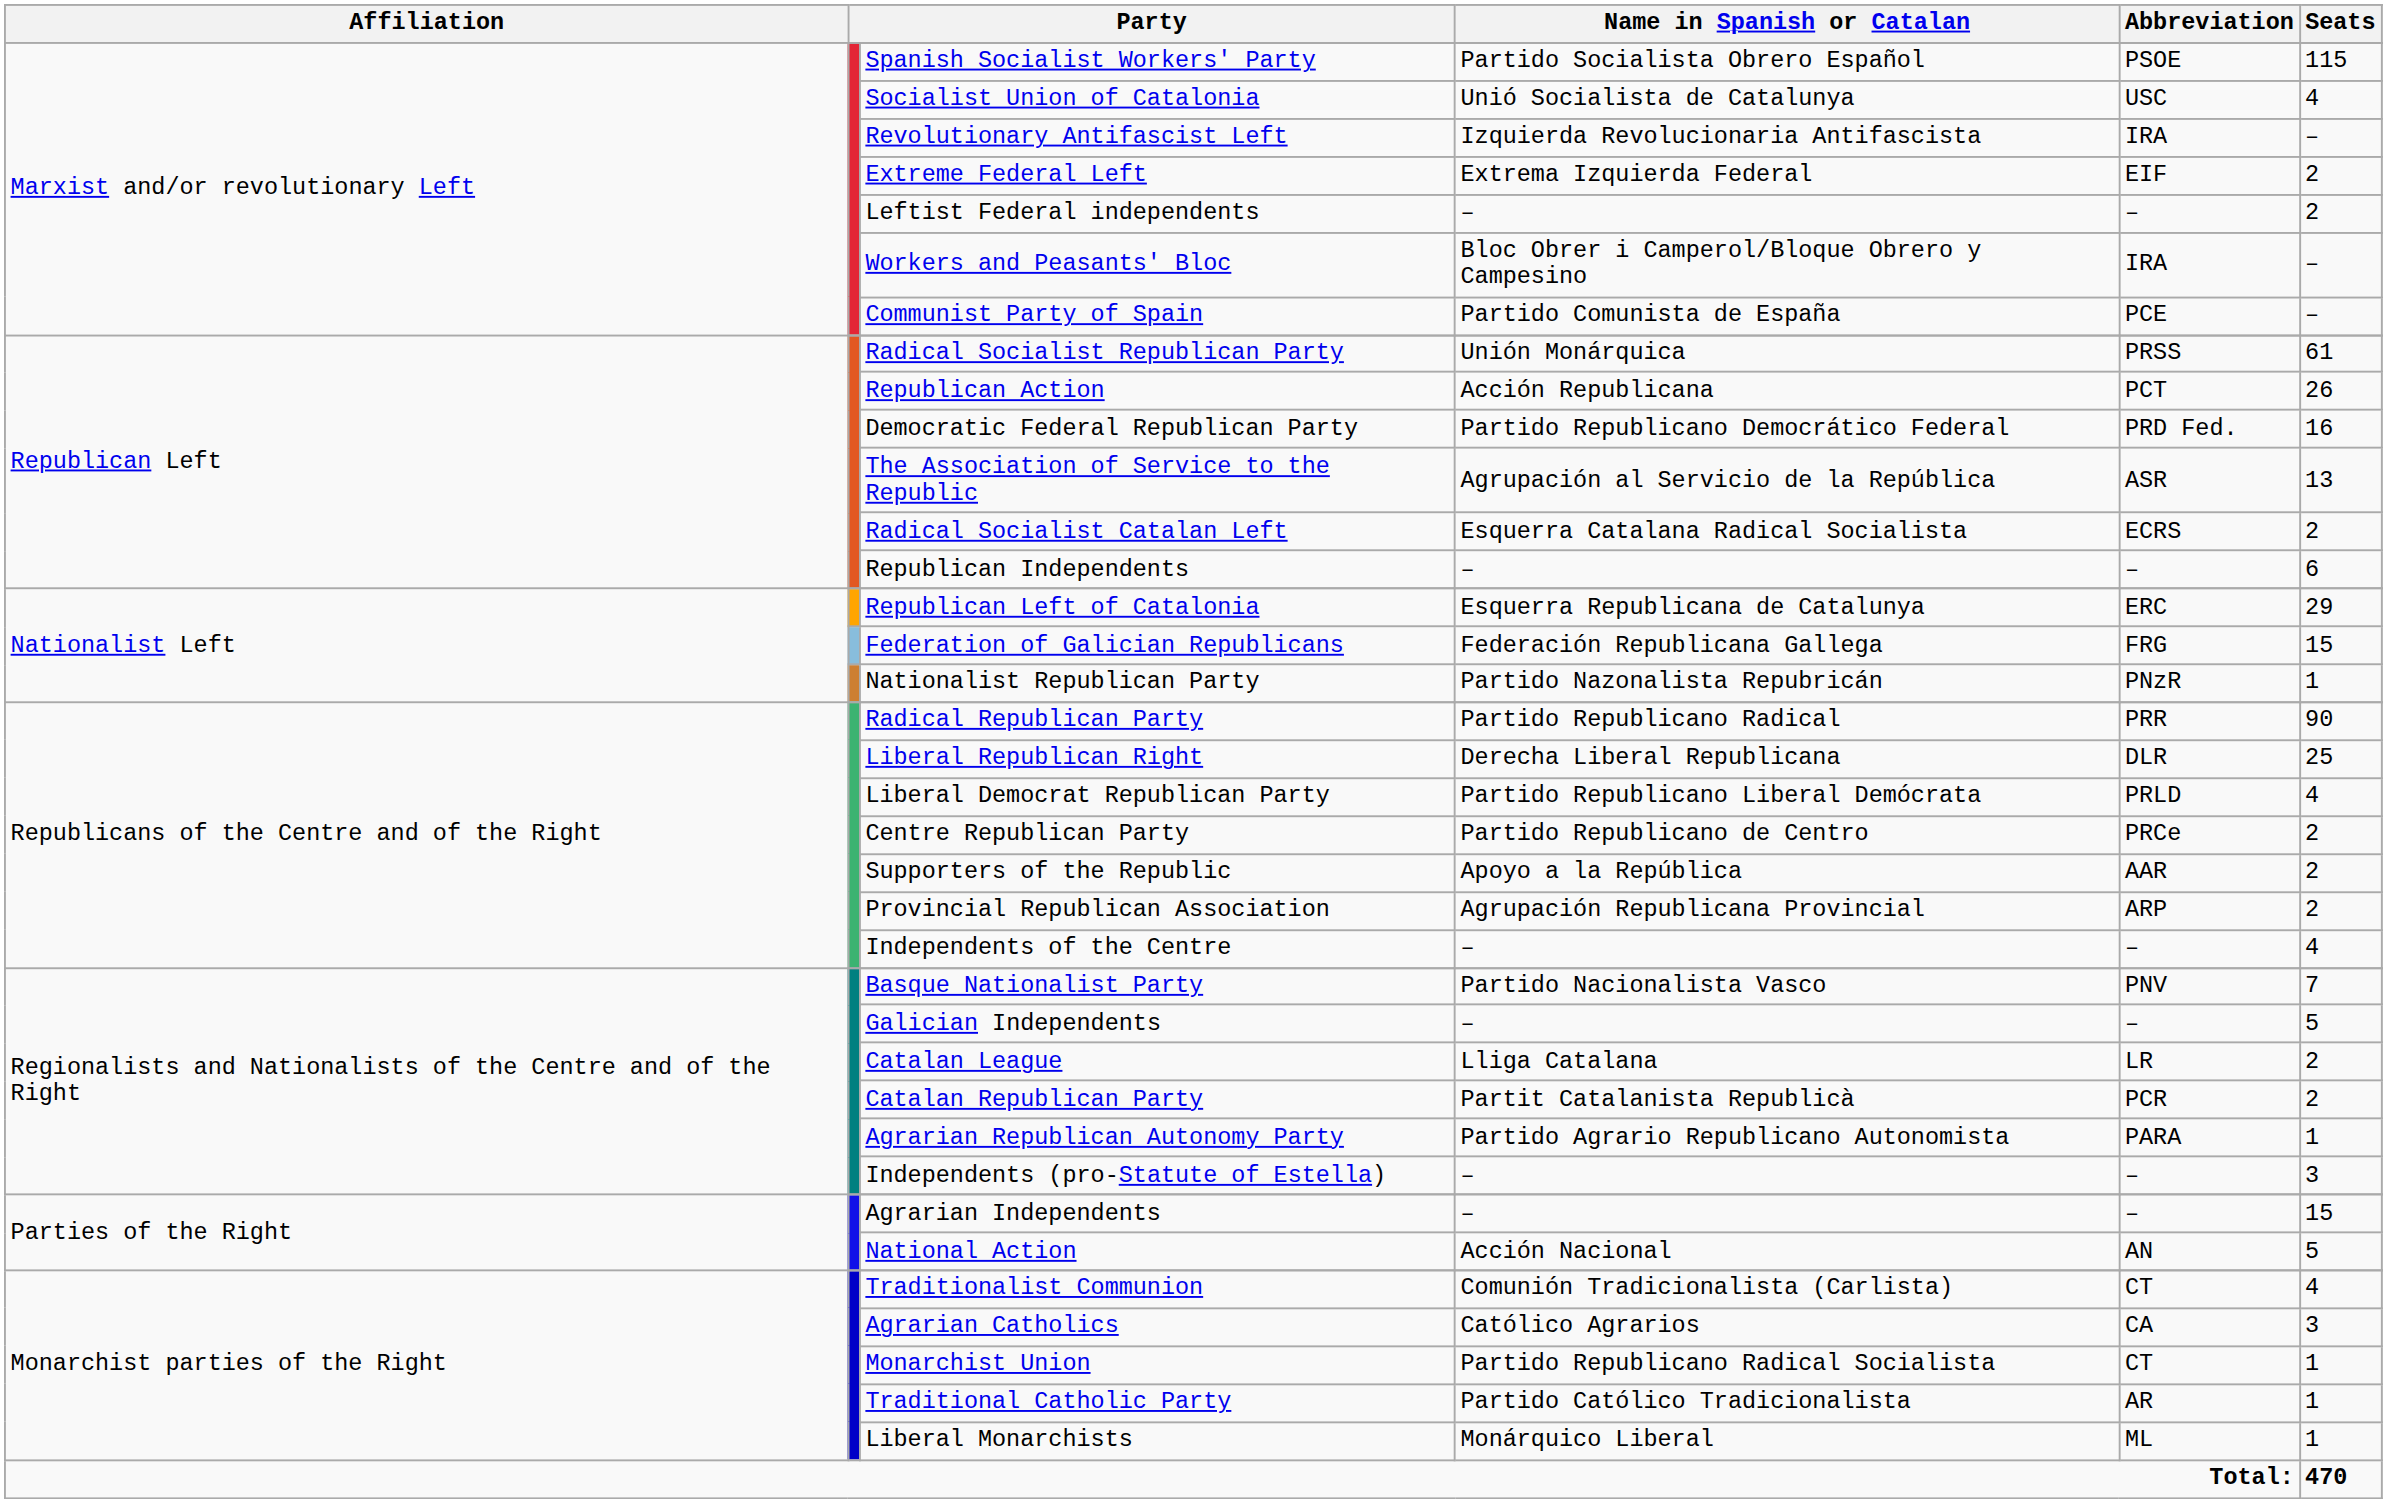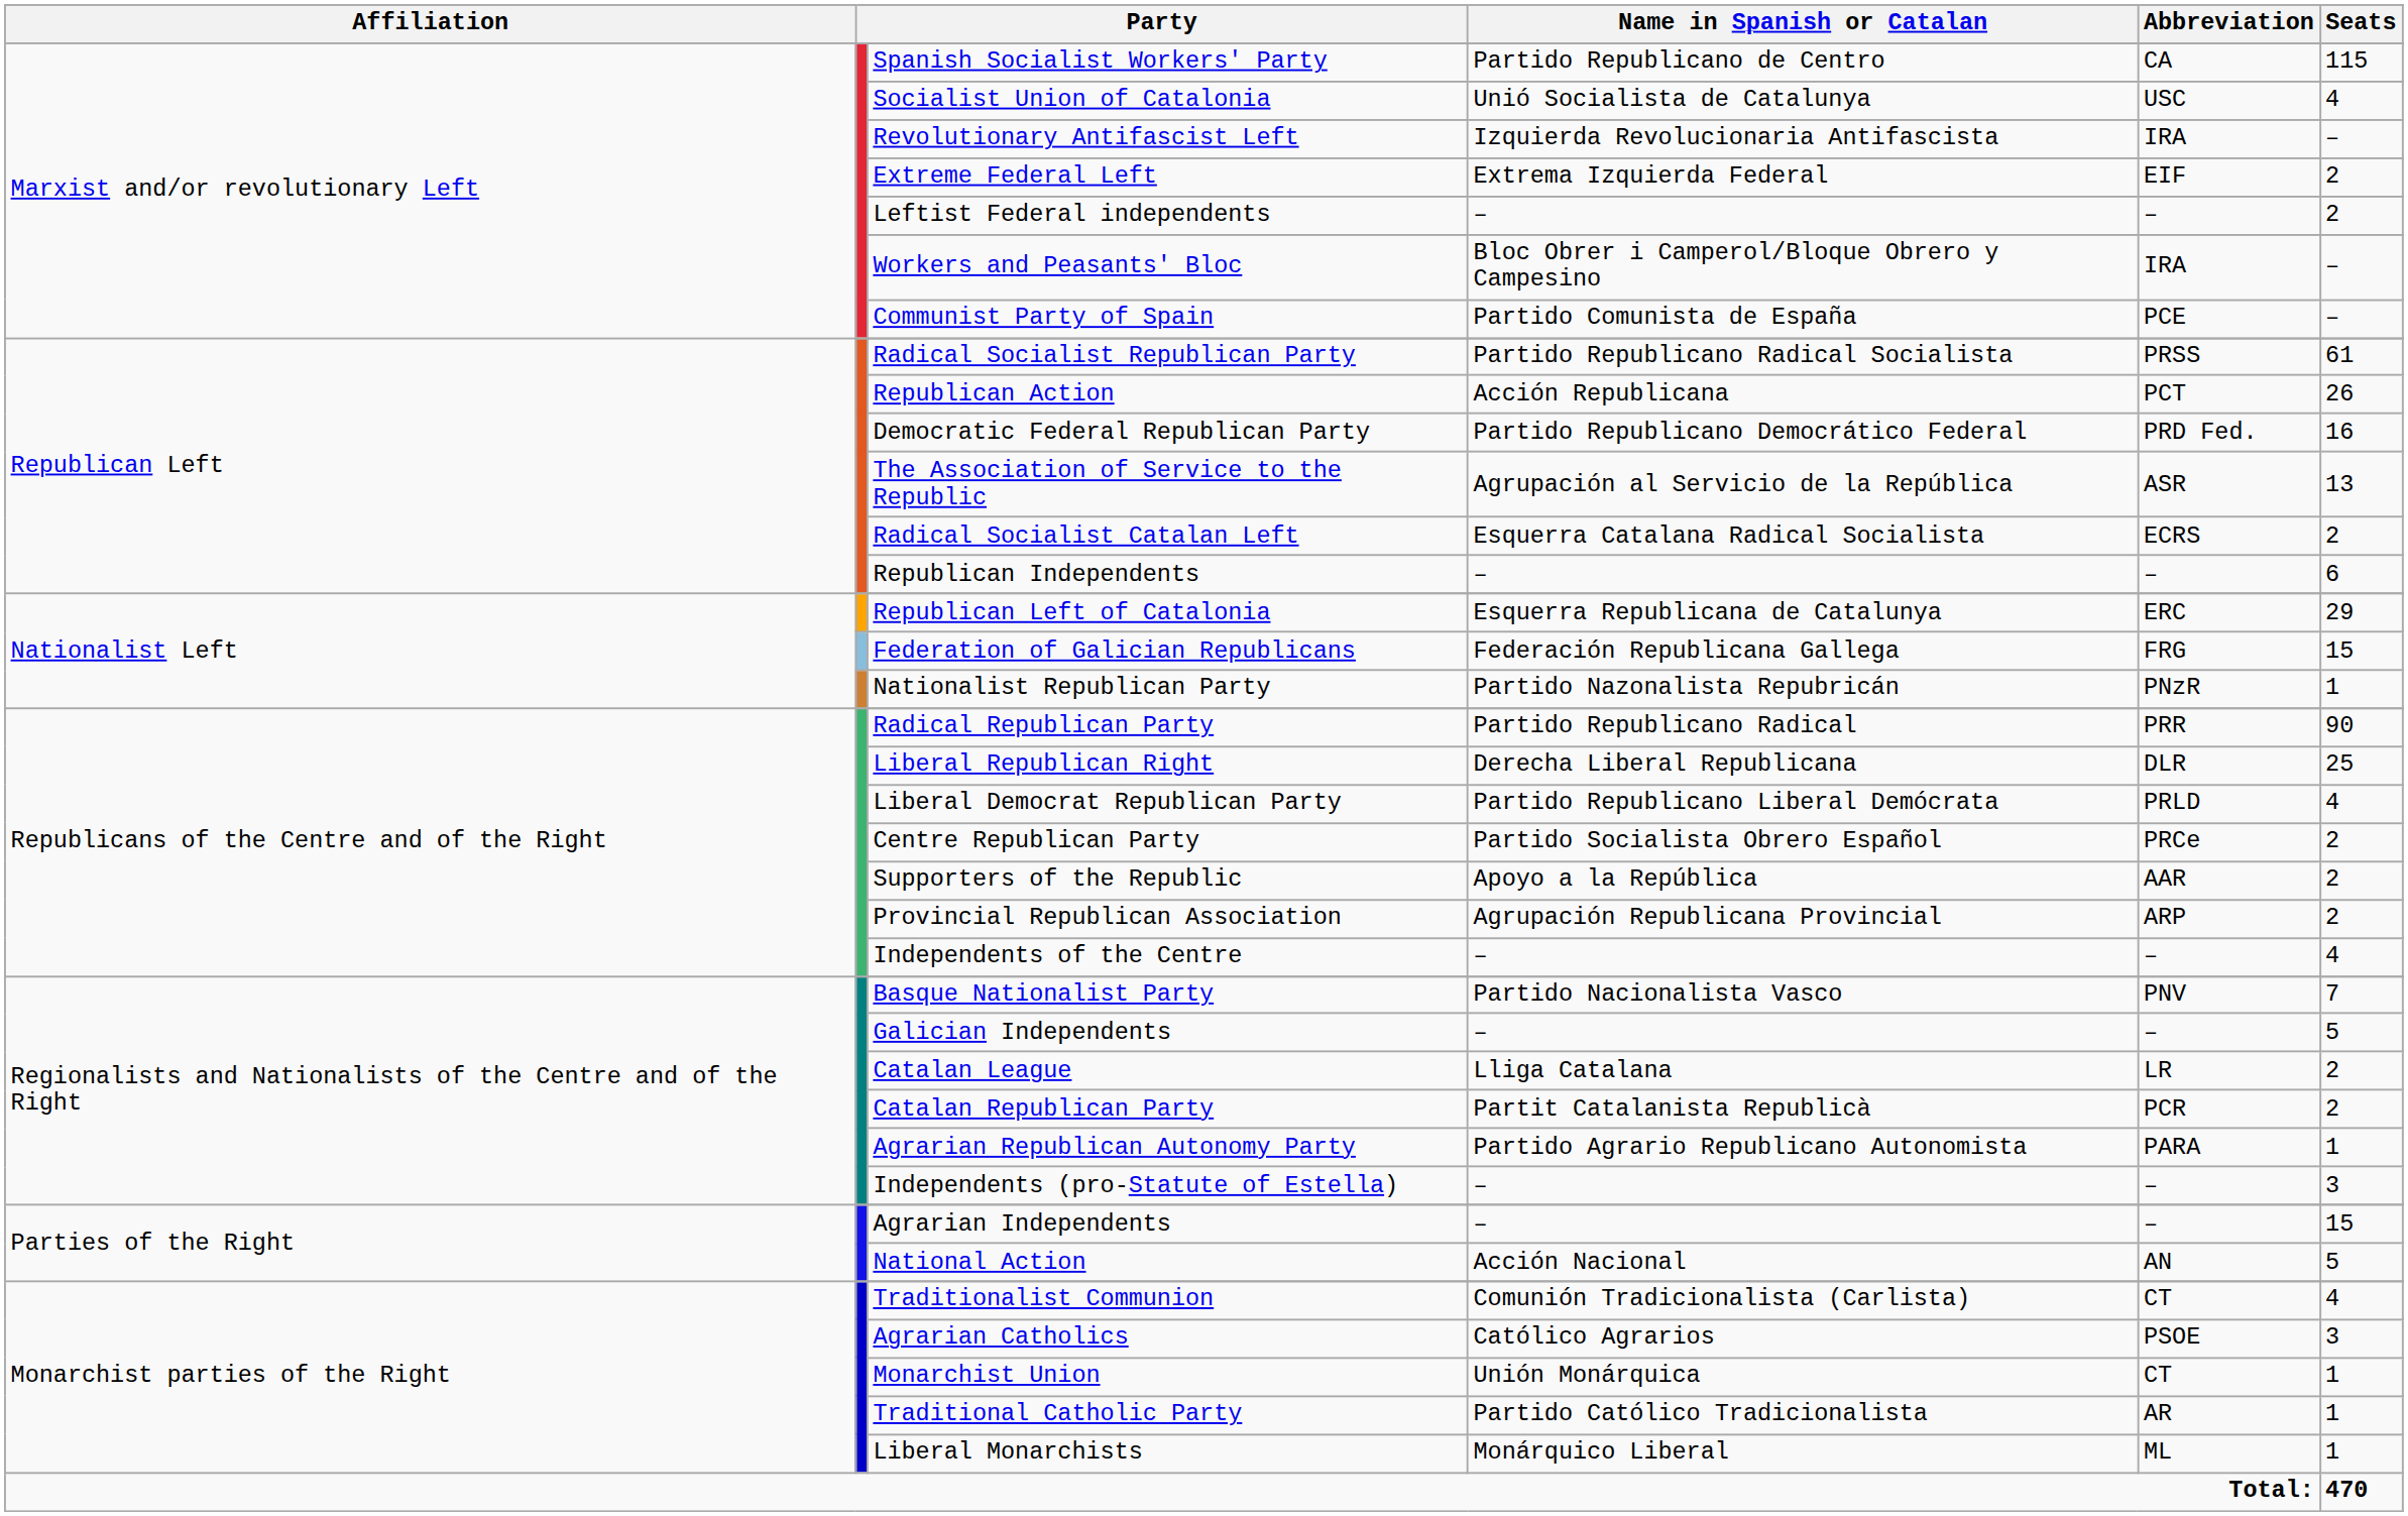 <table class="wikitable" style="font-size: 95%">
 <tr>
 <th>Affiliation</th>
 <th colspan=2>Party</th>
 <th>Name in <a href='#'>Spanish</a> or <a href='#'>Catalan</a></th>
 <th>Abbreviation</th>
 <th>Seats</th>
 </tr>
 <tr>
 <td rowspan=8><a href='#'>Marxist</a> and/or revolutionary <a href='#'>Left</a></td>
 </tr>
 <tr>
 <td bgcolor="#E32636" rowspan="7"></td>
 <td style="text-align: left"><a href='#'>Spanish Socialist Workers' Party</a></td>
-<td>Partido Socialista Obrero Español</td>
-<td>PSOE</td>
+<td>Partido Republicano de Centro</td>
+<td>CA</td>
 <td>115</td>
 </tr>
 <tr>
 <td style="text-align: left"><a href='#'>Socialist Union of Catalonia</a></td>
 <td>Unió Socialista de Catalunya</td>
 <td>USC</td>
 <td>4</td>
 </tr>
 <tr>
 <td style="text-align: left"><a href='#'>Revolutionary Antifascist Left</a></td>
 <td>Izquierda Revolucionaria Antifascista</td>
 <td>IRA</td>
 <td>–</td>
 </tr>
 <tr>
 <td style="text-align: left"><a href='#'>Extreme Federal Left</a></td>
 <td>Extrema Izquierda Federal</td>
 <td>EIF</td>
 <td>2</td>
 </tr>
 <tr>
 <td style="text-align: left">Leftist Federal independents</td>
 <td>–</td>
 <td>–</td>
 <td>2</td>
 </tr>
 <tr>
 <td style="text-align: left"><a href='#'>Workers and Peasants' Bloc</a></td>
 <td>Bloc Obrer i Camperol/Bloque Obrero y Campesino</td>
 <td>IRA</td>
 <td>–</td>
 </tr>
 <tr>
 <td style="text-align: left"><a href='#'>Communist Party of Spain</a></td>
 <td>Partido Comunista de España</td>
 <td>PCE</td>
 <td>–</td>
 </tr>
 <tr>
 <td rowspan=7><a href='#'>Republican</a> Left</td>
 </tr>
 <tr>
 <td bgcolor="#E25822" rowspan="6"></td>
 <td style="text-align: left"><a href='#'>Radical Socialist Republican Party</a></td>
-<td>Unión Monárquica</td>
+<td>Partido Republicano Radical Socialista</td>
 <td>PRSS</td>
 <td>61</td>
 </tr>
 <tr>
 <td style="text-align: left"><a href='#'>Republican Action</a></td>
 <td>Acción Republicana</td>
 <td>PCT</td>
 <td>26</td>
 </tr>
 <tr>
 <td style="text-align: left">Democratic Federal Republican Party</td>
 <td>Partido Republicano Democrático Federal</td>
 <td>PRD Fed.</td>
 <td>16</td>
 </tr>
 <tr>
 <td style="text-align: left"><a href='#'>The Association of Service to the Republic</a></td>
 <td>Agrupación al Servicio de la República</td>
 <td>ASR</td>
 <td>13</td>
 </tr>
 <tr>
 <td style="text-align: left"><a href='#'>Radical Socialist Catalan Left</a></td>
 <td>Esquerra Catalana Radical Socialista</td>
 <td>ECRS</td>
 <td>2</td>
 </tr>
 <tr>
 <td style="text-align: left">Republican Independents</td>
 <td>–</td>
 <td>–</td>
 <td>6</td>
 </tr>
 <tr>
 <td rowspan=4><a href='#'>Nationalist</a> Left</td>
 </tr>
 <tr>
 <td bgcolor="orange"></td>
 <td style="text-align: left"><a href='#'>Republican Left of Catalonia</a></td>
 <td>Esquerra Republicana de Catalunya</td>
 <td>ERC</td>
 <td>29</td>
 </tr>
 <tr>
 <td bgcolor="#88BDDC"></td>
 <td style="text-align: left"><a href='#'>Federation of Galician Republicans</a></td>
 <td>Federación Republicana Gallega</td>
 <td>FRG</td>
 <td>15</td>
 </tr>
 <tr>
 <td bgcolor="#CD7F32"></td>
 <td style="text-align: left">Nationalist Republican Party</td>
 <td>Partido Nazonalista Repubricán</td>
 <td>PNzR</td>
 <td>1</td>
 </tr>
 <tr>
 <td rowspan=8>Republicans of the Centre and of the Right</td>
 </tr>
 <tr>
 <td bgcolor="#3CB371" rowspan="7"></td>
 <td style="text-align: left"><a href='#'>Radical Republican Party</a></td>
 <td>Partido Republicano Radical</td>
 <td>PRR</td>
 <td>90</td>
 </tr>
 <tr>
 <td style="text-align: left"><a href='#'>Liberal Republican Right</a></td>
 <td>Derecha Liberal Republicana</td>
 <td>DLR</td>
 <td>25</td>
 </tr>
 <tr>
 <td style="text-align: left">Liberal Democrat Republican Party</td>
 <td>Partido Republicano Liberal Demócrata</td>
 <td>PRLD</td>
 <td>4</td>
 </tr>
 <tr>
 <td style="text-align: left">Centre Republican Party</td>
-<td>Partido Republicano de Centro</td>
+<td>Partido Socialista Obrero Español</td>
 <td>PRCe</td>
 <td>2</td>
 </tr>
 <tr>
 <td style="text-align: left">Supporters of the Republic</td>
 <td>Apoyo a la República</td>
 <td>AAR</td>
 <td>2</td>
 </tr>
 <tr>
 <td style="text-align: left">Provincial Republican Association</td>
 <td>Agrupación Republicana Provincial</td>
 <td>ARP</td>
 <td>2</td>
 </tr>
 <tr>
 <td style="text-align: left">Independents of the Centre</td>
 <td>–</td>
 <td>–</td>
 <td>4</td>
 </tr>
 <tr>
 <td rowspan=7>Regionalists and Nationalists of the Centre and of the Right</td>
 </tr>
 <tr>
 <td bgcolor="#008080" rowspan="6"></td>
 <td style="text-align: left"><a href='#'>Basque Nationalist Party</a></td>
 <td>Partido Nacionalista Vasco</td>
 <td>PNV</td>
 <td>7</td>
 </tr>
 <tr>
 <td style="text-align: left"><a href='#'>Galician</a> Independents</td>
 <td>–</td>
 <td>–</td>
 <td>5</td>
 </tr>
 <tr>
 <td style="text-align: left"><a href='#'>Catalan League</a></td>
 <td>Lliga Catalana</td>
 <td>LR</td>
 <td>2</td>
 </tr>
 <tr>
 <td style="text-align: left"><a href='#'>Catalan Republican Party</a></td>
 <td>Partit Catalanista Republicà</td>
 <td>PCR</td>
 <td>2</td>
 </tr>
 <tr>
 <td style="text-align: left"><a href='#'>Agrarian Republican Autonomy Party</a></td>
 <td>Partido Agrario Republicano Autonomista</td>
 <td>PARA</td>
 <td>1</td>
 </tr>
 <tr>
 <td style="text-align: left">Independents (pro-<a href='#'>Statute of Estella</a>)</td>
 <td>–</td>
 <td>–</td>
 <td>3</td>
 </tr>
 <tr>
 <td rowspan=3>Parties of the Right</td>
 </tr>
 <tr>
 <td bgcolor="#111111E8" rowspan="2"></td>
 <td style="text-align: left">Agrarian Independents</td>
 <td>–</td>
 <td>–</td>
 <td>15</td>
 </tr>
 <tr>
 <td style="text-align: left"><a href='#'>National Action</a></td>
 <td>Acción Nacional</td>
 <td>AN</td>
 <td>5</td>
 </tr>
 <tr>
 <td rowspan=6>Monarchist parties of the Right</td>
 </tr>
 <tr>
 <td bgcolor="#0000C8" rowspan="5"></td>
 <td style="text-align: left"><a href='#'>Traditionalist Communion</a></td>
 <td>Comunión Tradicionalista (Carlista)</td>
 <td>CT</td>
 <td>4</td>
 </tr>
 <tr>
 <td style="text-align: left"><a href='#'>Agrarian Catholics</a></td>
 <td>Católico  Agrarios</td>
-<td>CA</td>
+<td>PSOE</td>
 <td>3</td>
 </tr>
 <tr>
 <td style="text-align: left"><a href='#'>Monarchist Union</a></td>
-<td>Partido Republicano Radical Socialista</td>
+<td>Unión Monárquica</td>
 <td>CT</td>
 <td>1</td>
 </tr>
 <tr>
 <td style="text-align: left"><a href='#'>Traditional Catholic Party</a></td>
 <td>Partido Católico Tradicionalista</td>
 <td>AR</td>
 <td>1</td>
 </tr>
 <tr>
 <td style="text-align: left">Liberal Monarchists</td>
 <td>Monárquico Liberal</td>
 <td>ML</td>
 <td>1</td>
 </tr>
 <tr>
 <td colspan=5 style="text-align:right"><strong>Total:</strong></td>
 <td><strong>470</strong></td>
 </tr>
 </table>
